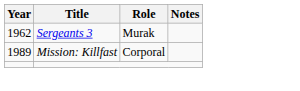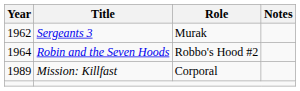 <table class="wikitable">
 <tr>
 <th>Year</th>
 <th>Title</th>
 <th>Role</th>
 <th>Notes</th>
 </tr>
 <tr>
 <td>1962</td>
 <td><em><a href='#'>Sergeants 3</a></em></td>
 <td>Murak</td>
 <td></td>
 </tr>
 <tr>
+<td>1964</td>
+<td><em><a href='#'>Robin and the Seven Hoods</a></em></td>
+<td>Robbo's Hood #2</td>
+<td></td>
+</tr>
+<tr>
 <td>1989</td>
 <td><em>Mission: Killfast</em></td>
 <td>Corporal</td>
 <td></td>
 </tr>
 <tr>
 <td></td>
 </tr>
 </table>
